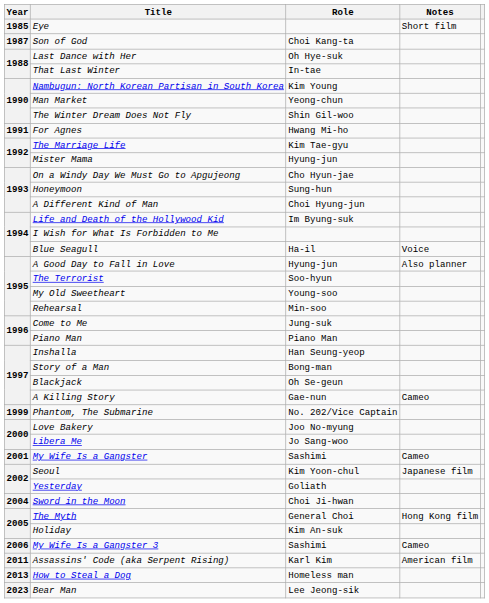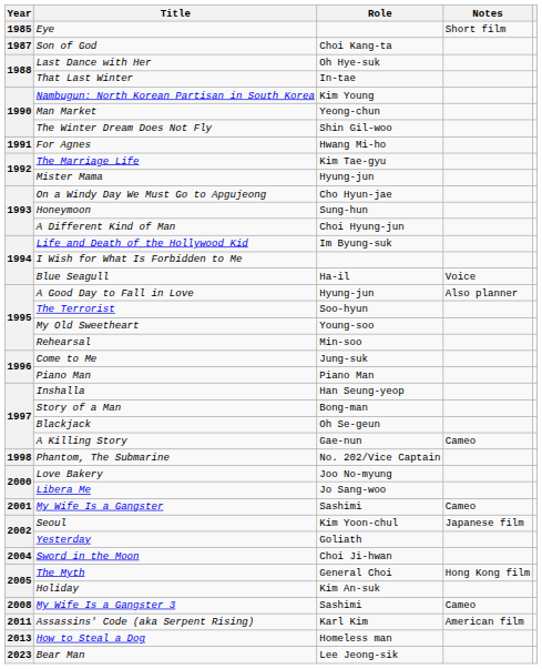 <table class="wikitable sortable plainrowheaders">
 <tr>
 <th scope="col">Year</th>
 <th scope="col">Title</th>
 <th scope="col">Role</th>
 <th scope="col" class="unsortable">Notes</th>
 <th scope="col" class="unsortable"></th>
 </tr>
 <tr>
 <th scope="row">1985</th>
 <td><em>Eye</em></td>
 <td></td>
 <td>Short film</td>
 <td></td>
 </tr>
 <tr>
 <th scope="row">1987</th>
 <td><em>Son of God</em></td>
 <td>Choi Kang-ta</td>
 <td></td>
 <td></td>
 </tr>
 <tr>
 <th scope="row" rowspan=2>1988</th>
 <td><em>Last Dance with Her</em></td>
 <td>Oh Hye-suk</td>
 <td></td>
 <td></td>
 </tr>
 <tr>
 <td><em>That Last Winter</em></td>
 <td>In-tae</td>
 <td></td>
 <td></td>
 </tr>
 <tr>
 <th scope="row" rowspan=3>1990</th>
 <td><em><a href='#'>Nambugun: North Korean Partisan in South Korea</a></em></td>
 <td>Kim Young</td>
 <td></td>
 <td></td>
 </tr>
 <tr>
 <td><em>Man Market</em></td>
 <td>Yeong-chun</td>
 <td></td>
 <td></td>
 </tr>
 <tr>
 <td><em>The Winter Dream Does Not Fly</em></td>
 <td>Shin Gil-woo</td>
 <td></td>
 <td></td>
 </tr>
 <tr>
 <th scope="row">1991</th>
 <td><em>For Agnes</em></td>
 <td>Hwang Mi-ho</td>
 <td></td>
 <td></td>
 </tr>
 <tr>
 <th scope="row" rowspan=2>1992</th>
 <td><em><a href='#'>The Marriage Life</a></em></td>
 <td>Kim Tae-gyu</td>
 <td></td>
 <td></td>
 </tr>
 <tr>
 <td><em>Mister Mama</em></td>
 <td>Hyung-jun</td>
 <td></td>
 <td></td>
 </tr>
 <tr>
 <th scope="row" rowspan=3>1993</th>
 <td><em>On a Windy Day We Must Go to Apgujeong</em></td>
 <td>Cho Hyun-jae</td>
 <td></td>
 <td></td>
 </tr>
 <tr>
 <td><em>Honeymoon</em></td>
 <td>Sung-hun</td>
 <td></td>
 <td></td>
 </tr>
 <tr>
 <td><em>A Different Kind of Man</em></td>
 <td>Choi Hyung-jun</td>
 <td></td>
 <td></td>
 </tr>
 <tr>
 <th scope="row" rowspan=3>1994</th>
 <td><em><a href='#'>Life and Death of the Hollywood Kid</a></em></td>
 <td>Im Byung-suk</td>
 <td></td>
 <td></td>
 </tr>
 <tr>
 <td><em>I Wish for What Is Forbidden to Me</em></td>
 <td></td>
 <td></td>
 <td></td>
 </tr>
 <tr>
 <td><em>Blue Seagull</em></td>
 <td>Ha-il</td>
 <td>Voice</td>
 <td></td>
 </tr>
 <tr>
 <th scope="row" rowspan=4>1995</th>
 <td><em>A Good Day to Fall in Love</em></td>
 <td>Hyung-jun</td>
 <td>Also planner</td>
 <td></td>
 </tr>
 <tr>
 <td><em><a href='#'>The Terrorist</a></em></td>
 <td>Soo-hyun</td>
 <td></td>
 <td></td>
 </tr>
 <tr>
 <td><em>My Old Sweetheart</em></td>
 <td>Young-soo</td>
 <td></td>
 <td></td>
 </tr>
 <tr>
 <td><em>Rehearsal</em></td>
 <td>Min-soo</td>
 <td></td>
 <td></td>
 </tr>
 <tr>
 <th scope="row" rowspan=2>1996</th>
 <td><em>Come to Me</em></td>
 <td>Jung-suk</td>
 <td></td>
 <td></td>
 </tr>
 <tr>
 <td><em>Piano Man</em></td>
 <td>Piano Man</td>
 <td></td>
 <td></td>
 </tr>
 <tr>
 <th scope="row" rowspan=4>1997</th>
 <td><em>Inshalla</em></td>
 <td>Han Seung-yeop</td>
 <td></td>
 <td></td>
 </tr>
 <tr>
 <td><em>Story of a Man</em></td>
 <td>Bong-man</td>
 <td></td>
 <td></td>
 </tr>
 <tr>
 <td><em>Blackjack</em></td>
 <td>Oh Se-geun</td>
 <td></td>
 <td></td>
 </tr>
 <tr>
 <td><em>A Killing Story</em></td>
 <td>Gae-nun</td>
 <td>Cameo</td>
 <td></td>
 </tr>
 <tr>
-<th scope="row">1999</th>
+<th scope="row">1998</th>
 <td><em>Phantom, The Submarine</em></td>
 <td>No. 202/Vice Captain</td>
 <td></td>
 <td></td>
 </tr>
 <tr>
 <th scope="row" rowspan=2>2000</th>
 <td><em>Love Bakery</em></td>
 <td>Joo No-myung</td>
 <td></td>
 <td></td>
 </tr>
 <tr>
 <td><em><a href='#'>Libera Me</a></em></td>
 <td>Jo Sang-woo</td>
 <td></td>
 <td></td>
 </tr>
 <tr>
 <th scope="row">2001</th>
 <td><em><a href='#'>My Wife Is a Gangster</a></em></td>
 <td>Sashimi</td>
 <td>Cameo</td>
 <td></td>
 </tr>
 <tr>
 <th scope="row" rowspan=2>2002</th>
 <td><em>Seoul</em></td>
 <td>Kim Yoon-chul</td>
 <td>Japanese film</td>
 <td></td>
 </tr>
 <tr>
 <td><em><a href='#'>Yesterday</a></em></td>
 <td>Goliath</td>
 <td></td>
 <td></td>
 </tr>
 <tr>
 <th scope="row">2004</th>
 <td><em><a href='#'>Sword in the Moon</a></em></td>
 <td>Choi Ji-hwan</td>
 <td></td>
 <td></td>
 </tr>
 <tr>
 <th scope="row" rowspan=2>2005</th>
 <td><em><a href='#'>The Myth</a></em></td>
 <td>General Choi</td>
 <td>Hong Kong film</td>
 <td></td>
 </tr>
 <tr>
 <td><em>Holiday</em></td>
 <td>Kim An-suk</td>
 <td></td>
 <td></td>
 </tr>
 <tr>
-<th scope="row">2006</th>
+<th scope="row">2008</th>
 <td><em><a href='#'>My Wife Is a Gangster 3</a></em></td>
 <td>Sashimi</td>
 <td>Cameo</td>
 <td></td>
 </tr>
 <tr>
 <th scope="row">2011</th>
 <td><em>Assassins' Code (aka Serpent Rising)</em></td>
 <td>Karl Kim</td>
 <td>American film</td>
 <td></td>
 </tr>
 <tr>
 <th scope="row">2013</th>
 <td><em><a href='#'>How to Steal a Dog</a></em></td>
 <td>Homeless man</td>
 <td></td>
 <td></td>
 </tr>
 <tr>
 <th scope="row">2023</th>
 <td><em>Bear Man</em></td>
 <td>Lee Jeong-sik</td>
 <td></td>
 <td style="text-align:center"></td>
 </tr>
 </table>
